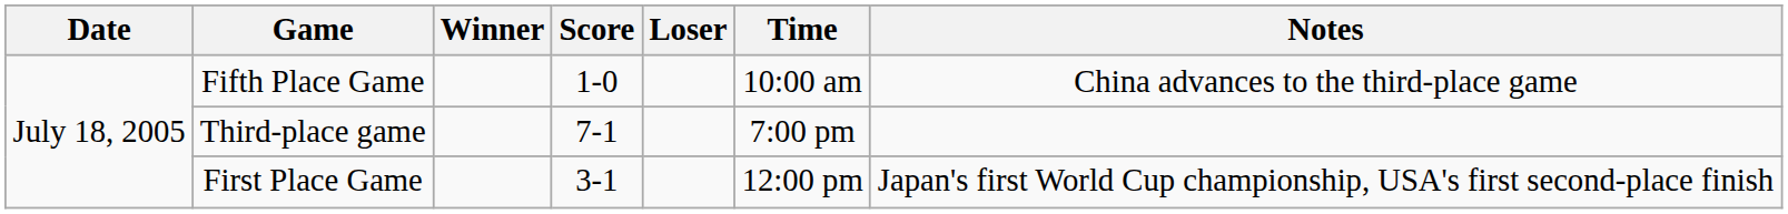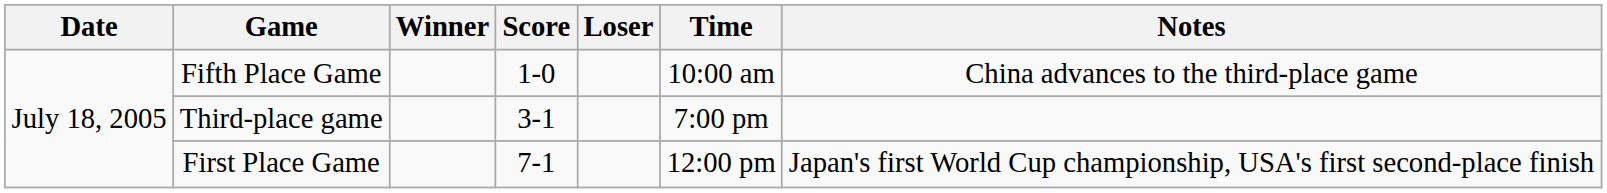 <table class="wikitable">
 <tr>
 <th>Date</th>
 <th>Game</th>
 <th>Winner</th>
 <th>Score</th>
 <th>Loser</th>
 <th>Time</th>
 <th>Notes</th>
 </tr>
 <tr align=center>
 <td rowspan=3>July 18, 2005</td>
 <td>Fifth Place Game</td>
 <td></td>
 <td>1-0</td>
 <td></td>
 <td>10:00 am</td>
 <td>China advances to the third-place game</td>
 </tr>
 <tr align=center>
 <td>Third-place game</td>
 <td></td>
-<td>7-1</td>
+<td>3-1</td>
 <td></td>
 <td>7:00 pm</td>
 <td></td>
 </tr>
 <tr align=center>
 <td>First Place Game</td>
 <td></td>
-<td>3-1</td>
+<td>7-1</td>
 <td></td>
 <td>12:00 pm</td>
 <td>Japan's first World Cup championship, USA's first second-place finish</td>
 </tr>
 </table>
